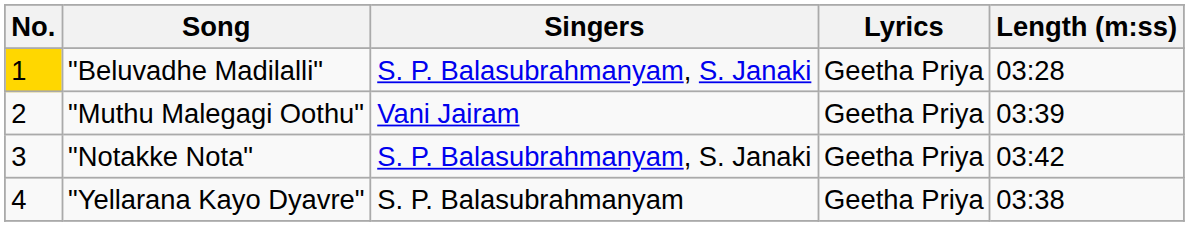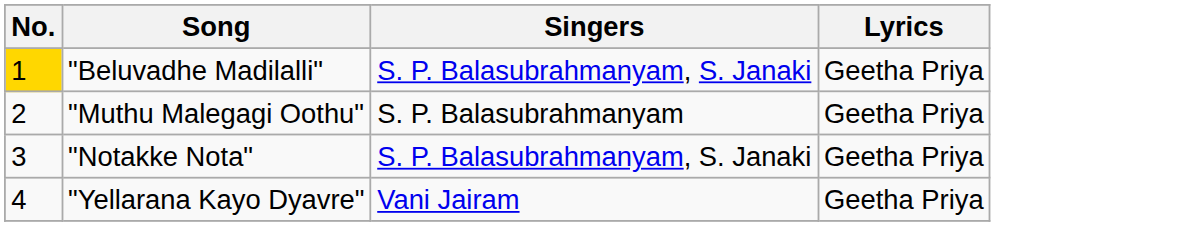 <table class="wikitable" style="font-size:95%;">
 <tr>
 <th>No.</th>
 <th>Song</th>
 <th>Singers</th>
 <th>Lyrics</th>
-<th>Length (m:ss)</th>
 </tr>
 <tr>
 <td style="background: gold;">1</td>
 <td>"Beluvadhe Madilalli"</td>
 <td><a href='#'>S. P. Balasubrahmanyam</a>, <a href='#'>S. Janaki</a></td>
 <td>Geetha Priya</td>
-<td>03:28</td>
 </tr>
 <tr>
 <td>2</td>
 <td>"Muthu Malegagi Oothu"</td>
-<td><a href='#'>Vani Jairam</a></td>
+<td>S. P. Balasubrahmanyam</td>
 <td>Geetha Priya</td>
-<td>03:39</td>
 </tr>
 <tr>
 <td>3</td>
 <td>"Notakke Nota"</td>
 <td><a href='#'>S. P. Balasubrahmanyam</a>, S. Janaki</td>
 <td>Geetha Priya</td>
-<td>03:42</td>
 </tr>
 <tr>
 <td>4</td>
 <td>"Yellarana Kayo Dyavre"</td>
-<td>S. P. Balasubrahmanyam</td>
+<td><a href='#'>Vani Jairam</a></td>
 <td>Geetha Priya</td>
-<td>03:38</td>
 </tr>
 </table>
